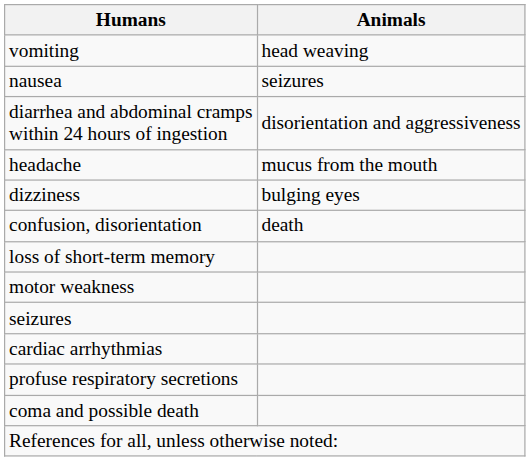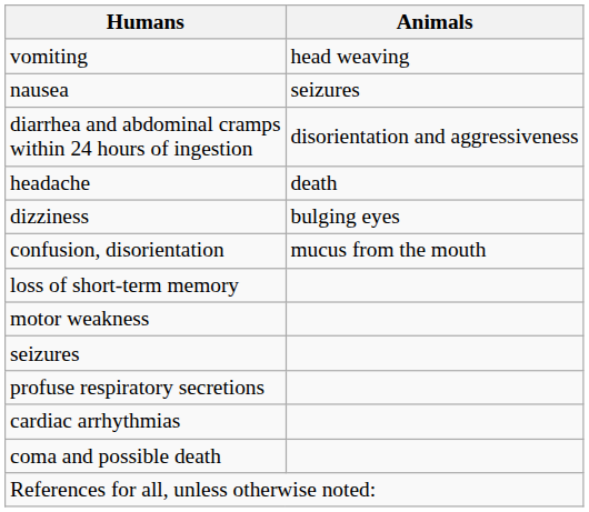 <table class="wikitable floatleft ">
 <tr>
 <th>Humans</th>
 <th>Animals</th>
 </tr>
 <tr>
 <td>vomiting</td>
 <td>head weaving</td>
 </tr>
 <tr>
 <td>nausea</td>
 <td>seizures</td>
 </tr>
 <tr>
 <td>diarrhea and abdominal cramps<br>within 24 hours of ingestion</td>
 <td>disorientation and aggressiveness</td>
 </tr>
 <tr>
 <td>headache</td>
-<td>mucus from the mouth</td>
+<td>death</td>
 </tr>
 <tr>
 <td>dizziness</td>
 <td>bulging eyes</td>
 </tr>
 <tr>
 <td>confusion, disorientation</td>
-<td>death</td>
+<td>mucus from the mouth</td>
 </tr>
 <tr>
 <td>loss of short-term memory</td>
 <td></td>
 </tr>
 <tr>
 <td>motor weakness</td>
 <td></td>
 </tr>
 <tr>
 <td>seizures</td>
 <td></td>
 </tr>
 <tr>
-<td>cardiac arrhythmias</td>
+<td>profuse respiratory secretions</td>
 <td></td>
 </tr>
 <tr>
-<td>profuse respiratory secretions</td>
+<td>cardiac arrhythmias</td>
 <td></td>
 </tr>
 <tr>
 <td>coma and possible death</td>
 <td></td>
 </tr>
 <tr>
 <td colspan="2">References for all, unless otherwise noted:</td>
 </tr>
 </table>
